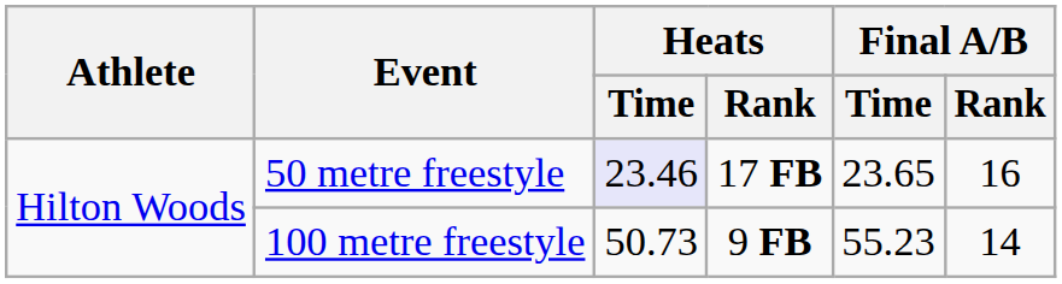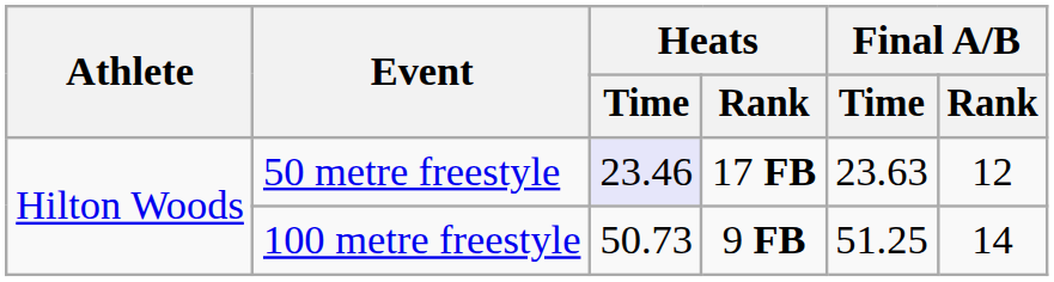 <table class="wikitable" style="font-size:90%">
 <tr>
 <th rowspan="2">Athlete</th>
 <th rowspan="2">Event</th>
 <th colspan=2>Heats</th>
 <th colspan=2>Final A/B</th>
 </tr>
 <tr style="font-size:95%">
 <th>Time</th>
 <th>Rank</th>
 <th>Time</th>
 <th>Rank</th>
 </tr>
 <tr align=center>
 <td align=left rowspan=2><a href='#'>Hilton Woods</a></td>
 <td align=left><a href='#'>50 metre freestyle</a></td>
 <td style="background: lavender;">23.46</td>
 <td>17 <strong>FB</strong></td>
-<td>23.65</td>
-<td>16</td>
+<td>23.63</td>
+<td>12</td>
 </tr>
 <tr align=center>
 <td align=left><a href='#'>100 metre freestyle</a></td>
 <td>50.73</td>
 <td>9 <strong>FB</strong></td>
-<td>55.23</td>
+<td>51.25</td>
 <td>14</td>
 </tr>
 </table>
